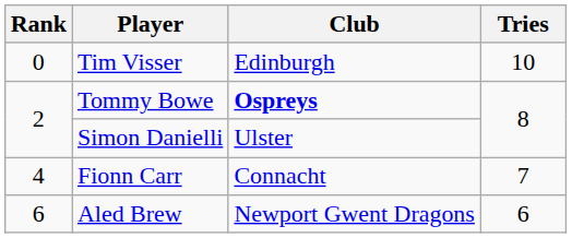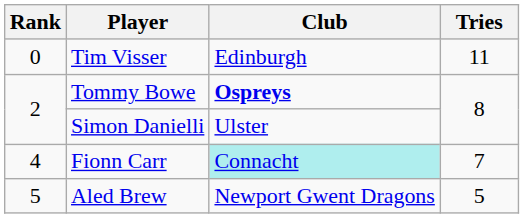 <table class="wikitable">
 <tr>
 <th>Rank</th>
 <th>Player</th>
 <th>Club</th>
 <th style="width:50px">Tries</th>
 </tr>
 <tr>
 <td style="text-align:center">0</td>
 <td> <a href='#'>Tim Visser</a></td>
 <td> <a href='#'>Edinburgh</a></td>
-<td style="text-align:center">10</td>
+<td style="text-align:center">11</td>
 </tr>
 <tr>
 <td rowspan="2" style="text-align:center">2</td>
 <td> <a href='#'>Tommy Bowe</a></td>
 <td><strong> <a href='#'>Ospreys</a></strong></td>
 <td rowspan="2" style="text-align:center">8</td>
 </tr>
 <tr>
 <td> <a href='#'>Simon Danielli</a></td>
 <td> <a href='#'>Ulster</a></td>
 </tr>
 <tr>
 <td style="text-align:center">4</td>
 <td> <a href='#'>Fionn Carr</a></td>
-<td> <a href='#'>Connacht</a></td>
+<td style="background: paleturquoise;"> <a href='#'>Connacht</a></td>
 <td style="text-align:center">7</td>
 </tr>
 <tr>
-<td style="text-align:center">6</td>
+<td style="text-align:center">5</td>
 <td> <a href='#'>Aled Brew</a></td>
 <td> <a href='#'>Newport Gwent Dragons</a></td>
-<td style="text-align:center">6</td>
+<td style="text-align:center">5</td>
 </tr>
 </table>
